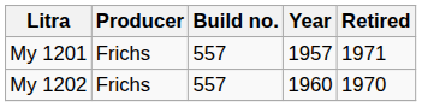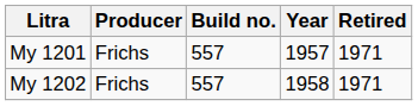 <table class="wikitable">
 <tr>
 <th>Litra</th>
 <th>Producer</th>
 <th>Build no.</th>
 <th>Year</th>
 <th>Retired</th>
 </tr>
 <tr>
 <td>My 1201</td>
 <td>Frichs</td>
 <td>557</td>
 <td>1957</td>
 <td>1971</td>
 </tr>
 <tr>
 <td>My 1202</td>
 <td>Frichs</td>
 <td>557</td>
-<td>1960</td>
-<td>1970</td>
+<td>1958</td>
+<td>1971</td>
 </tr>
 <tr>
 </tr>
 </table>
